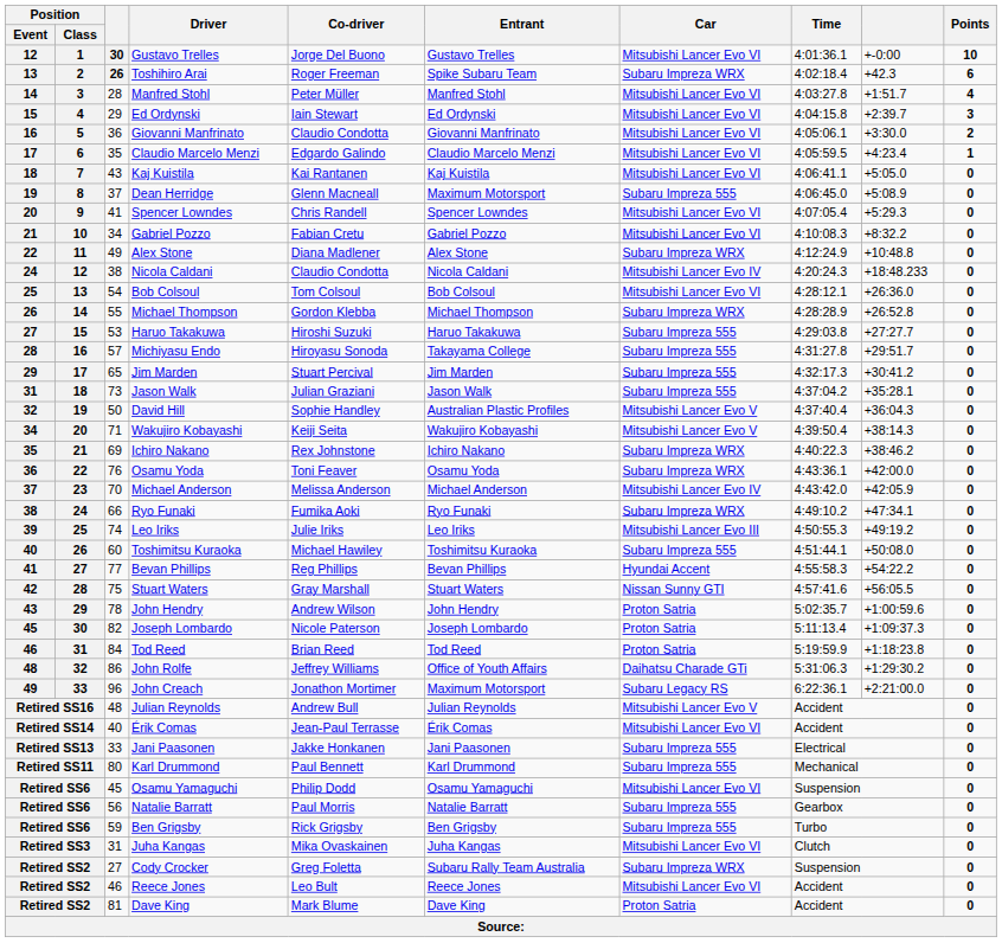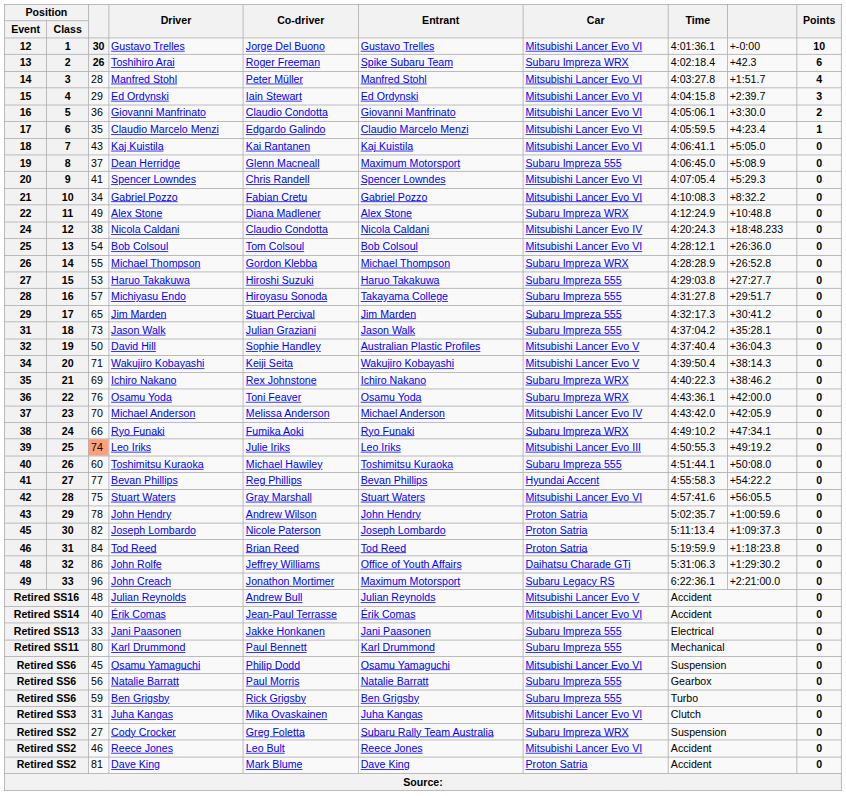 <table class="wikitable" width="85%" style="font-size: 85%;">
 <tr>
 <th colspan="2">Position</th>
 <th rowspan="2"></th>
 <th rowspan="2">Driver</th>
 <th rowspan="2">Co-driver</th>
 <th rowspan="2">Entrant</th>
 <th rowspan="2">Car</th>
 <th rowspan="2">Time</th>
 <th rowspan="2"></th>
 <th rowspan="2">Points</th>
 </tr>
 <tr>
 <th>Event</th>
 <th>Class</th>
 </tr>
 <tr>
 <th>12</th>
 <th>1</th>
 <th align="center">30</th>
 <td> <a href='#'>Gustavo Trelles</a></td>
 <td> <a href='#'>Jorge Del Buono</a></td>
 <td> <a href='#'>Gustavo Trelles</a></td>
 <td><a href='#'>Mitsubishi Lancer Evo VI</a></td>
 <td>4:01:36.1</td>
 <td>+-0:00</td>
 <td align="center"><strong>10</strong></td>
 </tr>
 <tr>
 <th>13</th>
 <th>2</th>
 <th>26</th>
 <td> <a href='#'>Toshihiro Arai</a></td>
 <td> <a href='#'>Roger Freeman</a></td>
 <td> <a href='#'>Spike Subaru Team</a></td>
 <td><a href='#'>Subaru Impreza WRX</a></td>
 <td>4:02:18.4</td>
 <td>+42.3</td>
 <td align="center"><strong>6</strong></td>
 </tr>
 <tr>
 <th>14</th>
 <th>3</th>
 <td>28</td>
 <td> <a href='#'>Manfred Stohl</a></td>
 <td> <a href='#'>Peter Müller</a></td>
 <td> <a href='#'>Manfred Stohl</a></td>
 <td><a href='#'>Mitsubishi Lancer Evo VI</a></td>
 <td>4:03:27.8</td>
 <td>+1:51.7</td>
 <td align="center"><strong>4</strong></td>
 </tr>
 <tr>
 <th>15</th>
 <th>4</th>
 <td>29</td>
 <td> <a href='#'>Ed Ordynski</a></td>
 <td> <a href='#'>Iain Stewart</a></td>
 <td> <a href='#'>Ed Ordynski</a></td>
 <td><a href='#'>Mitsubishi Lancer Evo VI</a></td>
 <td>4:04:15.8</td>
 <td>+2:39.7</td>
 <td align="center"><strong>3</strong></td>
 </tr>
 <tr>
 <th>16</th>
 <th>5</th>
 <td>36</td>
 <td> <a href='#'>Giovanni Manfrinato</a></td>
 <td> <a href='#'>Claudio Condotta</a></td>
 <td> <a href='#'>Giovanni Manfrinato</a></td>
 <td><a href='#'>Mitsubishi Lancer Evo VI</a></td>
 <td>4:05:06.1</td>
 <td>+3:30.0</td>
 <td align="center"><strong>2</strong></td>
 </tr>
 <tr>
 <th>17</th>
 <th>6</th>
 <td>35</td>
 <td> <a href='#'>Claudio Marcelo Menzi</a></td>
 <td> <a href='#'>Edgardo Galindo</a></td>
 <td> <a href='#'>Claudio Marcelo Menzi</a></td>
 <td><a href='#'>Mitsubishi Lancer Evo VI</a></td>
 <td>4:05:59.5</td>
 <td>+4:23.4</td>
 <td align="center"><strong>1</strong></td>
 </tr>
 <tr>
 <th>18</th>
 <th>7</th>
 <td>43</td>
 <td> <a href='#'>Kaj Kuistila</a></td>
 <td> <a href='#'>Kai Rantanen</a></td>
 <td> <a href='#'>Kaj Kuistila</a></td>
 <td><a href='#'>Mitsubishi Lancer Evo VI</a></td>
 <td>4:06:41.1</td>
 <td>+5:05.0</td>
 <td align="center"><strong>0</strong></td>
 </tr>
 <tr>
 <th>19</th>
 <th>8</th>
 <td>37</td>
 <td> <a href='#'>Dean Herridge</a></td>
 <td> <a href='#'>Glenn Macneall</a></td>
 <td> <a href='#'>Maximum Motorsport</a></td>
 <td><a href='#'>Subaru Impreza 555</a></td>
 <td>4:06:45.0</td>
 <td>+5:08.9</td>
 <td align="center"><strong>0</strong></td>
 </tr>
 <tr>
 <th>20</th>
 <th>9</th>
 <td>41</td>
 <td> <a href='#'>Spencer Lowndes</a></td>
 <td> <a href='#'>Chris Randell</a></td>
 <td> <a href='#'>Spencer Lowndes</a></td>
 <td><a href='#'>Mitsubishi Lancer Evo VI</a></td>
 <td>4:07:05.4</td>
 <td>+5:29.3</td>
 <td align="center"><strong>0</strong></td>
 </tr>
 <tr>
 <th>21</th>
 <th>10</th>
 <td>34</td>
 <td> <a href='#'>Gabriel Pozzo</a></td>
 <td> <a href='#'>Fabian Cretu</a></td>
 <td> <a href='#'>Gabriel Pozzo</a></td>
 <td><a href='#'>Mitsubishi Lancer Evo VI</a></td>
 <td>4:10:08.3</td>
 <td>+8:32.2</td>
 <td align="center"><strong>0</strong></td>
 </tr>
 <tr>
 <th>22</th>
 <th>11</th>
 <td>49</td>
 <td> <a href='#'>Alex Stone</a></td>
 <td> <a href='#'>Diana Madlener</a></td>
 <td> <a href='#'>Alex Stone</a></td>
 <td><a href='#'>Subaru Impreza WRX</a></td>
 <td>4:12:24.9</td>
 <td>+10:48.8</td>
 <td align="center"><strong>0</strong></td>
 </tr>
 <tr>
 <th>24</th>
 <th>12</th>
 <td>38</td>
 <td> <a href='#'>Nicola Caldani</a></td>
 <td> <a href='#'>Claudio Condotta</a></td>
 <td> <a href='#'>Nicola Caldani</a></td>
 <td><a href='#'>Mitsubishi Lancer Evo IV</a></td>
 <td>4:20:24.3</td>
 <td>+18:48.233</td>
 <td align="center"><strong>0</strong></td>
 </tr>
 <tr>
 <th>25</th>
 <th>13</th>
 <td>54</td>
 <td> <a href='#'>Bob Colsoul</a></td>
 <td> <a href='#'>Tom Colsoul</a></td>
 <td> <a href='#'>Bob Colsoul</a></td>
 <td><a href='#'>Mitsubishi Lancer Evo VI</a></td>
 <td>4:28:12.1</td>
 <td>+26:36.0</td>
 <td align="center"><strong>0</strong></td>
 </tr>
 <tr>
 <th>26</th>
 <th>14</th>
 <td>55</td>
 <td> <a href='#'>Michael Thompson</a></td>
 <td> <a href='#'>Gordon Klebba</a></td>
 <td> <a href='#'>Michael Thompson</a></td>
 <td><a href='#'>Subaru Impreza WRX</a></td>
 <td>4:28:28.9</td>
 <td>+26:52.8</td>
 <td align="center"><strong>0</strong></td>
 </tr>
 <tr>
 <th>27</th>
 <th>15</th>
 <td>53</td>
 <td> <a href='#'>Haruo Takakuwa</a></td>
 <td> <a href='#'>Hiroshi Suzuki</a></td>
 <td> <a href='#'>Haruo Takakuwa</a></td>
 <td><a href='#'>Subaru Impreza 555</a></td>
 <td>4:29:03.8</td>
 <td>+27:27.7</td>
 <td align="center"><strong>0</strong></td>
 </tr>
 <tr>
 <th>28</th>
 <th>16</th>
 <td>57</td>
 <td> <a href='#'>Michiyasu Endo</a></td>
 <td> <a href='#'>Hiroyasu Sonoda</a></td>
 <td> <a href='#'>Takayama College</a></td>
 <td><a href='#'>Subaru Impreza 555</a></td>
 <td>4:31:27.8</td>
 <td>+29:51.7</td>
 <td align="center"><strong>0</strong></td>
 </tr>
 <tr>
 <th>29</th>
 <th>17</th>
 <td>65</td>
 <td> <a href='#'>Jim Marden</a></td>
 <td> <a href='#'>Stuart Percival</a></td>
 <td> <a href='#'>Jim Marden</a></td>
 <td><a href='#'>Subaru Impreza 555</a></td>
 <td>4:32:17.3</td>
 <td>+30:41.2</td>
 <td align="center"><strong>0</strong></td>
 </tr>
 <tr>
 <th>31</th>
 <th>18</th>
 <td>73</td>
 <td> <a href='#'>Jason Walk</a></td>
 <td> <a href='#'>Julian Graziani</a></td>
 <td> <a href='#'>Jason Walk</a></td>
 <td><a href='#'>Subaru Impreza 555</a></td>
 <td>4:37:04.2</td>
 <td>+35:28.1</td>
 <td align="center"><strong>0</strong></td>
 </tr>
 <tr>
 <th>32</th>
 <th>19</th>
 <td>50</td>
 <td> <a href='#'>David Hill</a></td>
 <td> <a href='#'>Sophie Handley</a></td>
 <td> <a href='#'>Australian Plastic Profiles</a></td>
 <td><a href='#'>Mitsubishi Lancer Evo V</a></td>
 <td>4:37:40.4</td>
 <td>+36:04.3</td>
 <td align="center"><strong>0</strong></td>
 </tr>
 <tr>
 <th>34</th>
 <th>20</th>
 <td>71</td>
 <td> <a href='#'>Wakujiro Kobayashi</a></td>
 <td> <a href='#'>Keiji Seita</a></td>
 <td> <a href='#'>Wakujiro Kobayashi</a></td>
 <td><a href='#'>Mitsubishi Lancer Evo V</a></td>
 <td>4:39:50.4</td>
 <td>+38:14.3</td>
 <td align="center"><strong>0</strong></td>
 </tr>
 <tr>
 <th>35</th>
 <th>21</th>
 <td>69</td>
 <td> <a href='#'>Ichiro Nakano</a></td>
 <td> <a href='#'>Rex Johnstone</a></td>
 <td> <a href='#'>Ichiro Nakano</a></td>
 <td><a href='#'>Subaru Impreza WRX</a></td>
 <td>4:40:22.3</td>
 <td>+38:46.2</td>
 <td align="center"><strong>0</strong></td>
 </tr>
 <tr>
 <th>36</th>
 <th>22</th>
 <td>76</td>
 <td> <a href='#'>Osamu Yoda</a></td>
 <td> <a href='#'>Toni Feaver</a></td>
 <td> <a href='#'>Osamu Yoda</a></td>
 <td><a href='#'>Subaru Impreza WRX</a></td>
 <td>4:43:36.1</td>
 <td>+42:00.0</td>
 <td align="center"><strong>0</strong></td>
 </tr>
 <tr>
 <th>37</th>
 <th>23</th>
 <td>70</td>
 <td> <a href='#'>Michael Anderson</a></td>
 <td> <a href='#'>Melissa Anderson</a></td>
 <td> <a href='#'>Michael Anderson</a></td>
 <td><a href='#'>Mitsubishi Lancer Evo IV</a></td>
 <td>4:43:42.0</td>
 <td>+42:05.9</td>
 <td align="center"><strong>0</strong></td>
 </tr>
 <tr>
 <th>38</th>
 <th>24</th>
 <td>66</td>
 <td> <a href='#'>Ryo Funaki</a></td>
 <td> <a href='#'>Fumika Aoki</a></td>
 <td> <a href='#'>Ryo Funaki</a></td>
 <td><a href='#'>Subaru Impreza WRX</a></td>
 <td>4:49:10.2</td>
 <td>+47:34.1</td>
 <td align="center"><strong>0</strong></td>
 </tr>
 <tr>
 <th>39</th>
 <th>25</th>
-<td>74</td>
+<td style="background: lightsalmon;">74</td>
 <td> <a href='#'>Leo Iriks</a></td>
 <td> <a href='#'>Julie Iriks</a></td>
 <td> <a href='#'>Leo Iriks</a></td>
 <td><a href='#'>Mitsubishi Lancer Evo III</a></td>
 <td>4:50:55.3</td>
 <td>+49:19.2</td>
 <td align="center"><strong>0</strong></td>
 </tr>
 <tr>
 <th>40</th>
 <th>26</th>
 <td>60</td>
 <td> <a href='#'>Toshimitsu Kuraoka</a></td>
 <td> <a href='#'>Michael Hawiley</a></td>
 <td> <a href='#'>Toshimitsu Kuraoka</a></td>
 <td><a href='#'>Subaru Impreza 555</a></td>
 <td>4:51:44.1</td>
 <td>+50:08.0</td>
 <td align="center"><strong>0</strong></td>
 </tr>
 <tr>
 <th>41</th>
 <th>27</th>
 <td>77</td>
 <td> <a href='#'>Bevan Phillips</a></td>
 <td> <a href='#'>Reg Phillips</a></td>
 <td> <a href='#'>Bevan Phillips</a></td>
 <td><a href='#'>Hyundai Accent</a></td>
 <td>4:55:58.3</td>
 <td>+54:22.2</td>
 <td align="center"><strong>0</strong></td>
 </tr>
 <tr>
 <th>42</th>
 <th>28</th>
 <td>75</td>
 <td> <a href='#'>Stuart Waters</a></td>
 <td> <a href='#'>Gray Marshall</a></td>
 <td> <a href='#'>Stuart Waters</a></td>
-<td><a href='#'>Nissan Sunny GTI</a></td>
+<td><a href='#'>Mitsubishi Lancer Evo VI</a></td>
 <td>4:57:41.6</td>
 <td>+56:05.5</td>
 <td align="center"><strong>0</strong></td>
 </tr>
 <tr>
 <th>43</th>
 <th>29</th>
 <td>78</td>
 <td> <a href='#'>John Hendry</a></td>
 <td> <a href='#'>Andrew Wilson</a></td>
 <td> <a href='#'>John Hendry</a></td>
 <td><a href='#'>Proton Satria</a></td>
 <td>5:02:35.7</td>
 <td>+1:00:59.6</td>
 <td align="center"><strong>0</strong></td>
 </tr>
 <tr>
 <th>45</th>
 <th>30</th>
 <td>82</td>
 <td> <a href='#'>Joseph Lombardo</a></td>
 <td> <a href='#'>Nicole Paterson</a></td>
 <td> <a href='#'>Joseph Lombardo</a></td>
 <td><a href='#'>Proton Satria</a></td>
 <td>5:11:13.4</td>
 <td>+1:09:37.3</td>
 <td align="center"><strong>0</strong></td>
 </tr>
 <tr>
 <th>46</th>
 <th>31</th>
 <td>84</td>
 <td> <a href='#'>Tod Reed</a></td>
 <td> <a href='#'>Brian Reed</a></td>
 <td> <a href='#'>Tod Reed</a></td>
 <td><a href='#'>Proton Satria</a></td>
 <td>5:19:59.9</td>
 <td>+1:18:23.8</td>
 <td align="center"><strong>0</strong></td>
 </tr>
 <tr>
 <th>48</th>
 <th>32</th>
 <td>86</td>
 <td> <a href='#'>John Rolfe</a></td>
 <td> <a href='#'>Jeffrey Williams</a></td>
 <td> <a href='#'>Office of Youth Affairs</a></td>
 <td><a href='#'>Daihatsu Charade GTi</a></td>
 <td>5:31:06.3</td>
 <td>+1:29:30.2</td>
 <td align="center"><strong>0</strong></td>
 </tr>
 <tr>
 <th>49</th>
 <th>33</th>
 <td>96</td>
 <td> <a href='#'>John Creach</a></td>
 <td> <a href='#'>Jonathon Mortimer</a></td>
 <td> <a href='#'>Maximum Motorsport</a></td>
 <td><a href='#'>Subaru Legacy RS</a></td>
 <td>6:22:36.1</td>
 <td>+2:21:00.0</td>
 <td align="center"><strong>0</strong></td>
 </tr>
 <tr>
 <th colspan="2">Retired SS16</th>
 <td>48</td>
 <td> <a href='#'>Julian Reynolds</a></td>
 <td> <a href='#'>Andrew Bull</a></td>
 <td> <a href='#'>Julian Reynolds</a></td>
 <td><a href='#'>Mitsubishi Lancer Evo V</a></td>
 <td colspan="2">Accident</td>
 <td align="center"><strong>0</strong></td>
 </tr>
 <tr>
 <th colspan="2">Retired SS14</th>
 <td>40</td>
 <td> <a href='#'>Érik Comas</a></td>
 <td> <a href='#'>Jean-Paul Terrasse</a></td>
 <td> <a href='#'>Érik Comas</a></td>
 <td><a href='#'>Mitsubishi Lancer Evo VI</a></td>
 <td colspan="2">Accident</td>
 <td align="center"><strong>0</strong></td>
 </tr>
 <tr>
 <th colspan="2">Retired SS13</th>
 <td>33</td>
 <td> <a href='#'>Jani Paasonen</a></td>
 <td> <a href='#'>Jakke Honkanen</a></td>
 <td> <a href='#'>Jani Paasonen</a></td>
 <td><a href='#'>Subaru Impreza 555</a></td>
 <td colspan="2">Electrical</td>
 <td align="center"><strong>0</strong></td>
 </tr>
 <tr>
 <th colspan="2">Retired SS11</th>
 <td>80</td>
 <td> <a href='#'>Karl Drummond</a></td>
 <td> <a href='#'>Paul Bennett</a></td>
 <td> <a href='#'>Karl Drummond</a></td>
 <td><a href='#'>Subaru Impreza 555</a></td>
 <td colspan="2">Mechanical</td>
 <td align="center"><strong>0</strong></td>
 </tr>
 <tr>
 <th colspan="2">Retired SS6</th>
 <td>45</td>
 <td> <a href='#'>Osamu Yamaguchi</a></td>
 <td> <a href='#'>Philip Dodd</a></td>
 <td> <a href='#'>Osamu Yamaguchi</a></td>
 <td><a href='#'>Mitsubishi Lancer Evo VI</a></td>
 <td colspan="2">Suspension</td>
 <td align="center"><strong>0</strong></td>
 </tr>
 <tr>
 <th colspan="2">Retired SS6</th>
 <td>56</td>
 <td> <a href='#'>Natalie Barratt</a></td>
 <td> <a href='#'>Paul Morris</a></td>
 <td> <a href='#'>Natalie Barratt</a></td>
 <td><a href='#'>Subaru Impreza 555</a></td>
 <td colspan="2">Gearbox</td>
 <td align="center"><strong>0</strong></td>
 </tr>
 <tr>
 <th colspan="2">Retired SS6</th>
 <td>59</td>
 <td> <a href='#'>Ben Grigsby</a></td>
 <td> <a href='#'>Rick Grigsby</a></td>
 <td> <a href='#'>Ben Grigsby</a></td>
 <td><a href='#'>Subaru Impreza 555</a></td>
 <td colspan="2">Turbo</td>
 <td align="center"><strong>0</strong></td>
 </tr>
 <tr>
 <th colspan="2">Retired SS3</th>
 <td>31</td>
 <td> <a href='#'>Juha Kangas</a></td>
 <td> <a href='#'>Mika Ovaskainen</a></td>
 <td> <a href='#'>Juha Kangas</a></td>
 <td><a href='#'>Mitsubishi Lancer Evo VI</a></td>
 <td colspan="2">Clutch</td>
 <td align="center"><strong>0</strong></td>
 </tr>
 <tr>
 <th colspan="2">Retired SS2</th>
 <td>27</td>
 <td> <a href='#'>Cody Crocker</a></td>
 <td> <a href='#'>Greg Foletta</a></td>
 <td> <a href='#'>Subaru Rally Team Australia</a></td>
 <td><a href='#'>Subaru Impreza WRX</a></td>
 <td colspan="2">Suspension</td>
 <td align="center"><strong>0</strong></td>
 </tr>
 <tr>
 <th colspan="2">Retired SS2</th>
 <td>46</td>
 <td> <a href='#'>Reece Jones</a></td>
 <td> <a href='#'>Leo Bult</a></td>
 <td> <a href='#'>Reece Jones</a></td>
 <td><a href='#'>Mitsubishi Lancer Evo VI</a></td>
 <td colspan="2">Accident</td>
 <td align="center"><strong>0</strong></td>
 </tr>
 <tr>
 <th colspan="2">Retired SS2</th>
 <td>81</td>
 <td> <a href='#'>Dave King</a></td>
 <td> <a href='#'>Mark Blume</a></td>
 <td> <a href='#'>Dave King</a></td>
 <td><a href='#'>Proton Satria</a></td>
 <td colspan="2">Accident</td>
 <td align="center"><strong>0</strong></td>
 </tr>
 <tr>
 <th colspan="10">Source:</th>
 </tr>
 </table>
